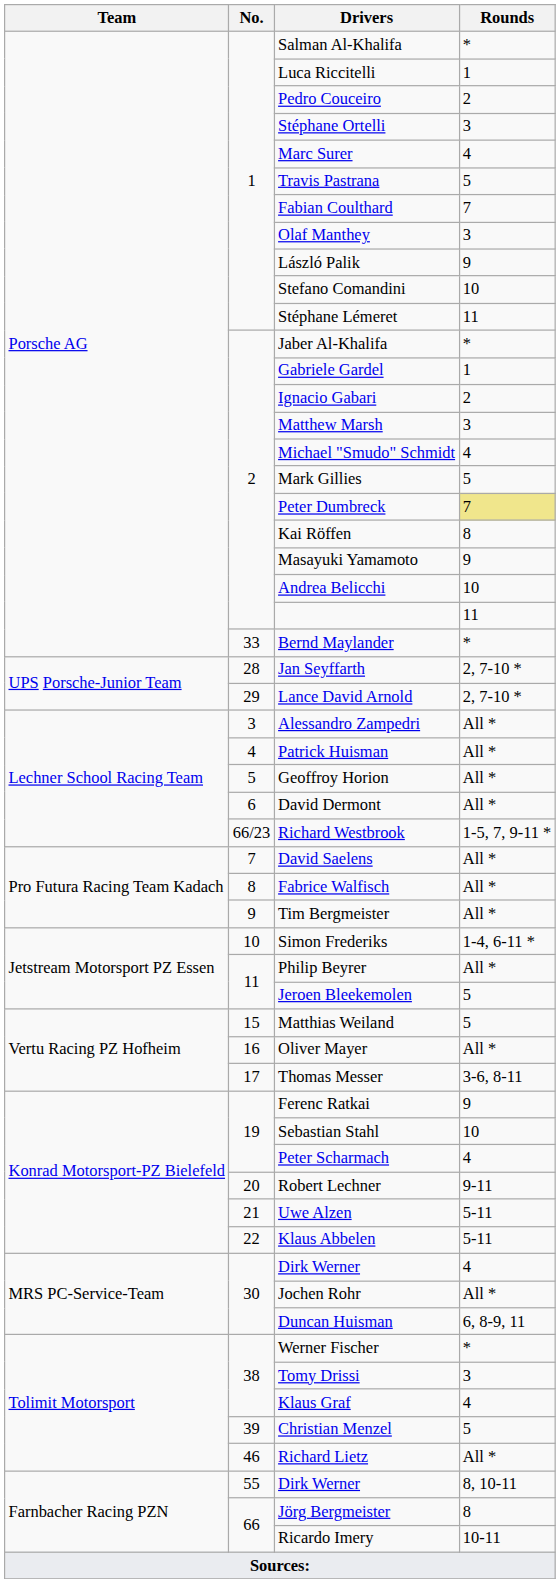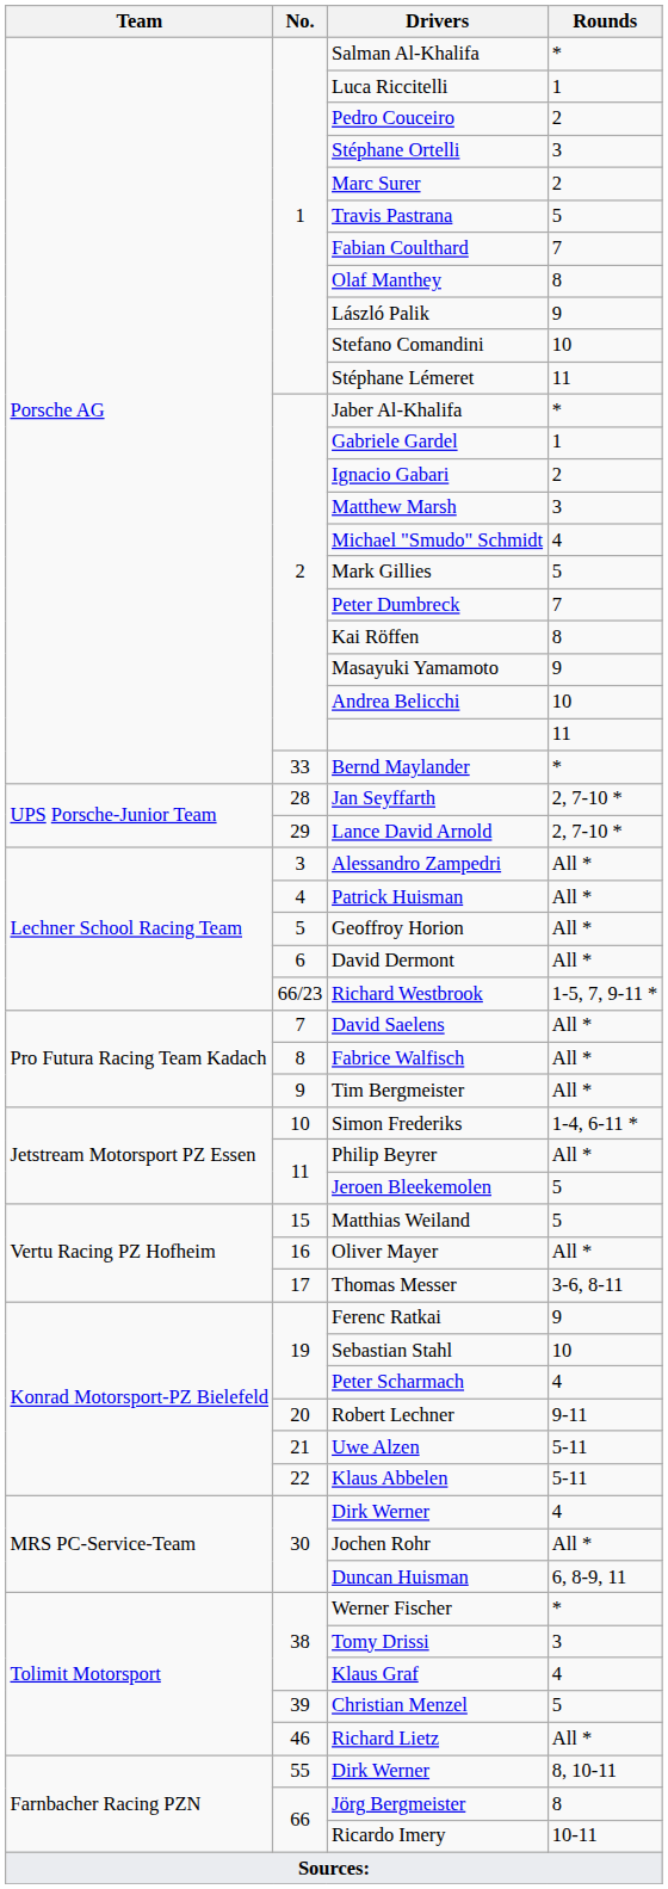 <table class="wikitable" style="font-size: 85%;">
 <tr>
 <th>Team</th>
 <th>No.</th>
 <th>Drivers</th>
 <th>Rounds</th>
 </tr>
 <tr>
 <td rowspan=23> <a href='#'>Porsche AG</a></td>
 <td rowspan=11 align="center">1</td>
 <td> Salman Al-Khalifa</td>
 <td>*</td>
 </tr>
 <tr>
 <td> Luca Riccitelli</td>
 <td>1</td>
 </tr>
 <tr>
 <td> <a href='#'>Pedro Couceiro</a></td>
 <td>2</td>
 </tr>
 <tr>
 <td> <a href='#'>Stéphane Ortelli</a></td>
 <td>3</td>
 </tr>
 <tr>
 <td> <a href='#'>Marc Surer</a></td>
-<td>4</td>
+<td>2</td>
 </tr>
 <tr>
 <td> <a href='#'>Travis Pastrana</a></td>
 <td>5</td>
 </tr>
 <tr>
 <td> <a href='#'>Fabian Coulthard</a></td>
 <td>7</td>
 </tr>
 <tr>
 <td> <a href='#'>Olaf Manthey</a></td>
-<td>3</td>
+<td>8</td>
 </tr>
 <tr>
 <td> László Palik</td>
 <td>9</td>
 </tr>
 <tr>
 <td> Stefano Comandini</td>
 <td>10</td>
 </tr>
 <tr>
 <td> Stéphane Lémeret</td>
 <td>11</td>
 </tr>
 <tr>
 <td rowspan=11 align="center">2</td>
 <td> Jaber Al-Khalifa</td>
 <td>*</td>
 </tr>
 <tr>
 <td> <a href='#'>Gabriele Gardel</a></td>
 <td>1</td>
 </tr>
 <tr>
 <td> <a href='#'>Ignacio Gabari</a></td>
 <td>2</td>
 </tr>
 <tr>
 <td> <a href='#'>Matthew Marsh</a></td>
 <td>3</td>
 </tr>
 <tr>
 <td> <a href='#'>Michael "Smudo" Schmidt</a></td>
 <td>4</td>
 </tr>
 <tr>
 <td> Mark Gillies</td>
 <td>5</td>
 </tr>
 <tr>
 <td> <a href='#'>Peter Dumbreck</a></td>
-<td style="background: khaki;">7</td>
+<td>7</td>
 </tr>
 <tr>
 <td> Kai Röffen</td>
 <td>8</td>
 </tr>
 <tr>
 <td> Masayuki Yamamoto</td>
 <td>9</td>
 </tr>
 <tr>
 <td> <a href='#'>Andrea Belicchi</a></td>
 <td>10</td>
 </tr>
 <tr>
 <td> </td>
 <td>11</td>
 </tr>
 <tr>
 <td align="center">33</td>
 <td> <a href='#'>Bernd Maylander</a></td>
 <td>*</td>
 </tr>
 <tr>
 <td rowspan=2> <a href='#'>UPS</a> <a href='#'>Porsche-Junior Team</a></td>
 <td align="center">28</td>
 <td> <a href='#'>Jan Seyffarth</a></td>
 <td>2, 7-10 *</td>
 </tr>
 <tr>
 <td align="center">29</td>
 <td> <a href='#'>Lance David Arnold</a></td>
 <td>2, 7-10 *</td>
 </tr>
 <tr>
 <td rowspan=5> <a href='#'>Lechner School Racing Team</a></td>
 <td align="center">3</td>
 <td> <a href='#'>Alessandro Zampedri</a></td>
 <td>All *</td>
 </tr>
 <tr>
 <td align="center">4</td>
 <td> <a href='#'>Patrick Huisman</a></td>
 <td>All *</td>
 </tr>
 <tr>
 <td align="center">5</td>
 <td> Geoffroy Horion</td>
 <td>All *</td>
 </tr>
 <tr>
 <td align="center">6</td>
 <td> David Dermont</td>
 <td>All *</td>
 </tr>
 <tr>
 <td align="center">66/23</td>
 <td> <a href='#'>Richard Westbrook</a></td>
 <td>1-5, 7, 9-11 *</td>
 </tr>
 <tr>
 <td rowspan=3> Pro Futura Racing Team Kadach</td>
 <td align="center">7</td>
 <td> <a href='#'>David Saelens</a></td>
 <td>All *</td>
 </tr>
 <tr>
 <td align="center">8</td>
 <td> <a href='#'>Fabrice Walfisch</a></td>
 <td>All *</td>
 </tr>
 <tr>
 <td align="center">9</td>
 <td> Tim Bergmeister</td>
 <td>All *</td>
 </tr>
 <tr>
 <td rowspan=3> Jetstream Motorsport PZ Essen</td>
 <td align="center">10</td>
 <td> Simon Frederiks</td>
 <td>1-4, 6-11 *</td>
 </tr>
 <tr>
 <td rowspan=2 align="center">11</td>
 <td> Philip Beyrer</td>
 <td>All *</td>
 </tr>
 <tr>
 <td> <a href='#'>Jeroen Bleekemolen</a></td>
 <td>5</td>
 </tr>
 <tr>
 <td rowspan=3> Vertu Racing PZ Hofheim</td>
 <td align="center">15</td>
 <td> Matthias Weiland</td>
 <td>5</td>
 </tr>
 <tr>
 <td align="center">16</td>
 <td> Oliver Mayer</td>
 <td>All *</td>
 </tr>
 <tr>
 <td align="center">17</td>
 <td> Thomas Messer</td>
 <td>3-6, 8-11</td>
 </tr>
 <tr>
 <td rowspan=6> <a href='#'>Konrad Motorsport-PZ Bielefeld</a></td>
 <td rowspan=3 align="center">19</td>
 <td> Ferenc Ratkai</td>
 <td>9</td>
 </tr>
 <tr>
 <td> Sebastian Stahl</td>
 <td>10</td>
 </tr>
 <tr>
 <td> <a href='#'>Peter Scharmach</a></td>
 <td>4</td>
 </tr>
 <tr>
 <td align="center">20</td>
 <td> Robert Lechner</td>
 <td>9-11</td>
 </tr>
 <tr>
 <td align="center">21</td>
 <td> <a href='#'>Uwe Alzen</a></td>
 <td>5-11</td>
 </tr>
 <tr>
 <td align="center">22</td>
 <td> <a href='#'>Klaus Abbelen</a></td>
 <td>5-11</td>
 </tr>
 <tr>
 <td rowspan=3> MRS PC-Service-Team</td>
 <td rowspan=3 align="center">30</td>
 <td> <a href='#'>Dirk Werner</a></td>
 <td>4</td>
 </tr>
 <tr>
 <td> Jochen Rohr</td>
 <td>All *</td>
 </tr>
 <tr>
 <td> <a href='#'>Duncan Huisman</a></td>
 <td>6, 8-9, 11</td>
 </tr>
 <tr>
 <td rowspan=5> <a href='#'>Tolimit Motorsport</a></td>
 <td rowspan=3 align="center">38</td>
 <td> Werner Fischer</td>
 <td>*</td>
 </tr>
 <tr>
 <td> <a href='#'>Tomy Drissi</a></td>
 <td>3</td>
 </tr>
 <tr>
 <td> <a href='#'>Klaus Graf</a></td>
 <td>4</td>
 </tr>
 <tr>
 <td align="center">39</td>
 <td> <a href='#'>Christian Menzel</a></td>
 <td>5</td>
 </tr>
 <tr>
 <td align="center">46</td>
 <td> <a href='#'>Richard Lietz</a></td>
 <td>All *</td>
 </tr>
 <tr>
 <td rowspan=3> Farnbacher Racing PZN</td>
 <td align="center">55</td>
 <td> <a href='#'>Dirk Werner</a></td>
 <td>8, 10-11</td>
 </tr>
 <tr>
 <td rowspan=2 align="center">66</td>
 <td> <a href='#'>Jörg Bergmeister</a></td>
 <td>8</td>
 </tr>
 <tr>
 <td> Ricardo Imery</td>
 <td>10-11</td>
 </tr>
 <tr class="sortbottom">
 <td colspan="4" style="background-color:#EAECF0;text-align:center"><strong>Sources:</strong></td>
 </tr>
 </table>
